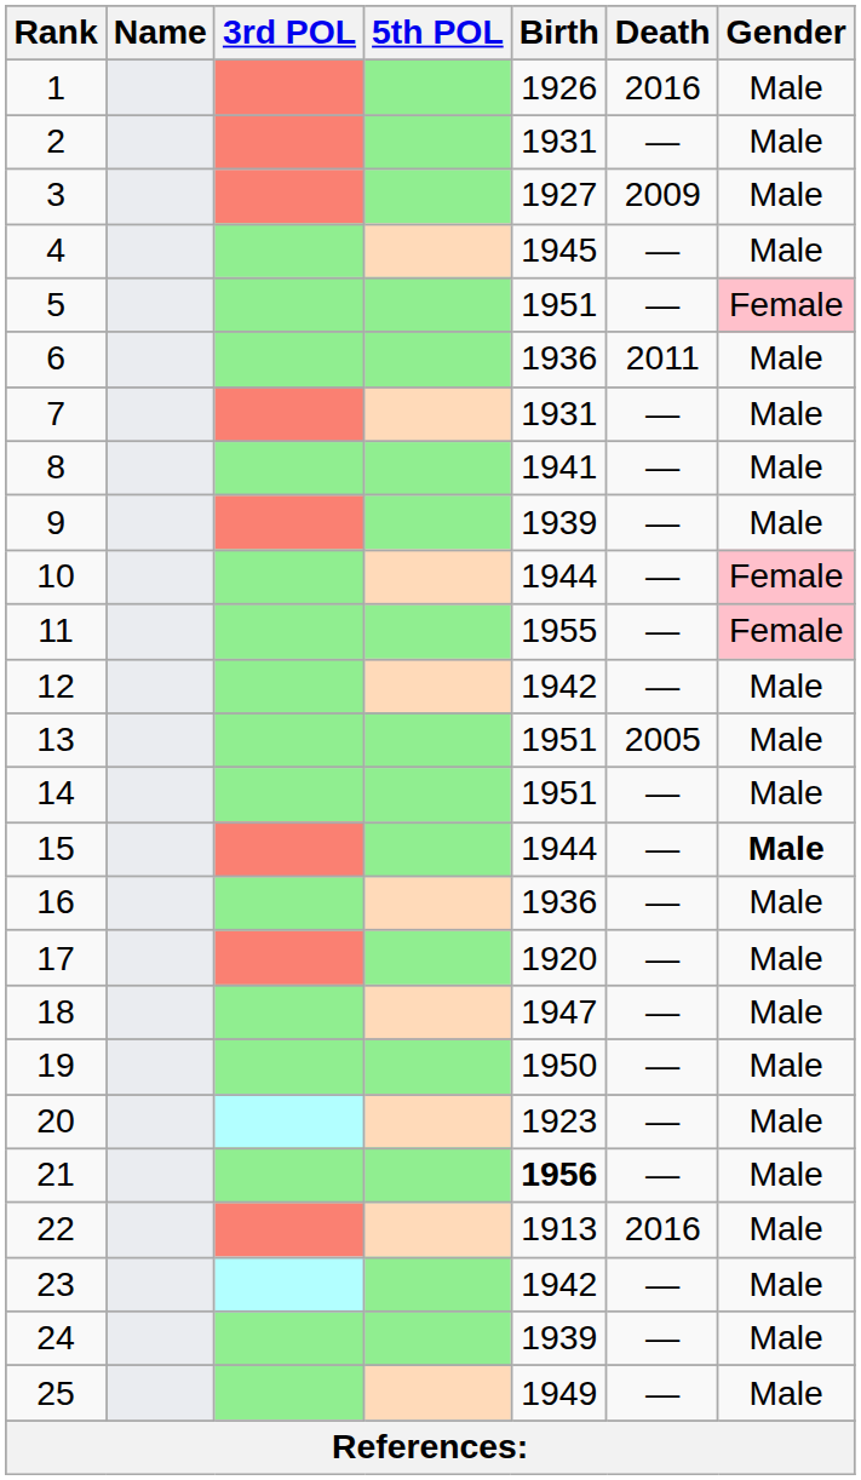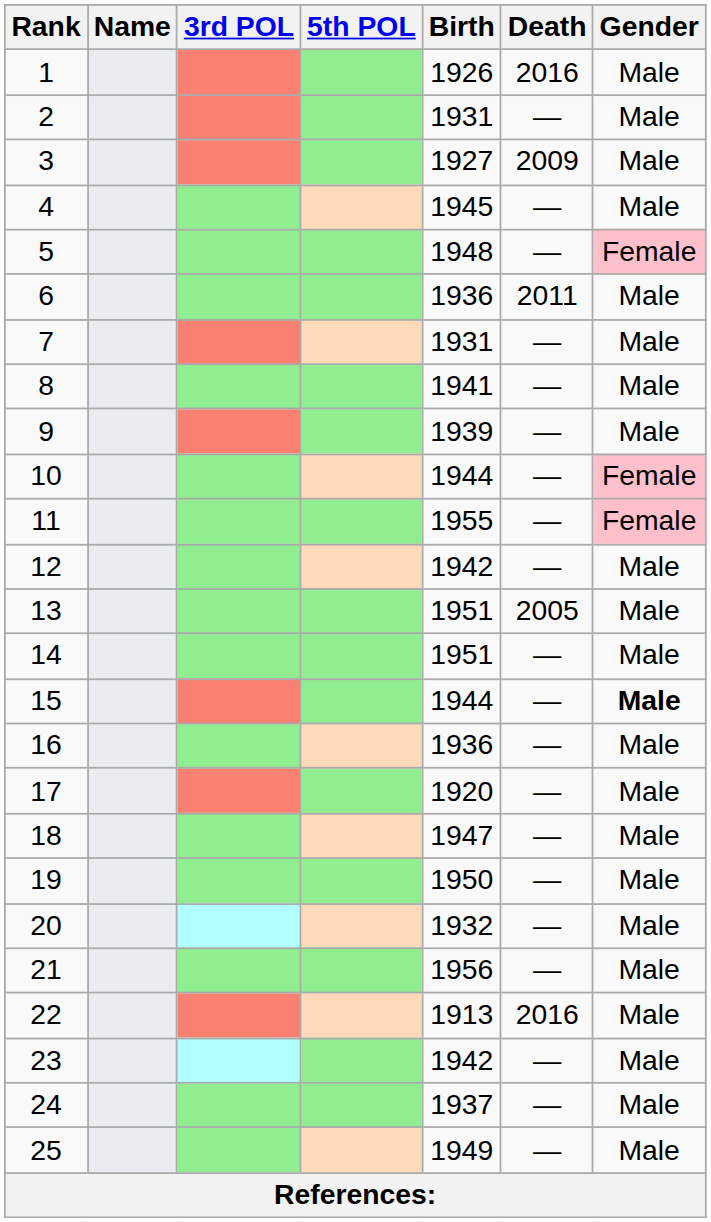 <table class="wikitable sortable" style=text-align:center>
 <tr>
 <th>Rank</th>
 <th>Name</th>
 <th unsortable><a href='#'>3rd POL</a></th>
 <th unsortable><a href='#'>5th POL</a></th>
 <th>Birth</th>
 <th>Death</th>
 <th>Gender</th>
 </tr>
 <tr>
 <td>1</td>
 <td bgcolor = #EAECF0></td>
 <td bgcolor = Salmon></td>
 <td bgcolor = LightGreen></td>
 <td>1926</td>
 <td>2016</td>
 <td>Male</td>
 </tr>
 <tr>
 <td>2</td>
 <td bgcolor = #EAECF0></td>
 <td bgcolor = Salmon></td>
 <td bgcolor = LightGreen></td>
 <td>1931</td>
 <td>—</td>
 <td>Male</td>
 </tr>
 <tr>
 <td>3</td>
 <td bgcolor = #EAECF0></td>
 <td bgcolor = Salmon></td>
 <td bgcolor = LightGreen></td>
 <td>1927</td>
 <td>2009</td>
 <td>Male</td>
 </tr>
 <tr>
 <td>4</td>
 <td bgcolor = #EAECF0></td>
 <td bgcolor = LightGreen></td>
 <td bgcolor = PeachPuff></td>
 <td>1945</td>
 <td>—</td>
 <td>Male</td>
 </tr>
 <tr>
 <td>5</td>
 <td bgcolor = #EAECF0></td>
 <td bgcolor = LightGreen></td>
 <td bgcolor = LightGreen></td>
-<td>1951</td>
+<td>1948</td>
 <td>—</td>
 <td bgcolor = Pink>Female</td>
 </tr>
 <tr>
 <td>6</td>
 <td bgcolor = #EAECF0></td>
 <td bgcolor = LightGreen></td>
 <td bgcolor = LightGreen></td>
 <td>1936</td>
 <td>2011</td>
 <td>Male</td>
 </tr>
 <tr>
 <td>7</td>
 <td bgcolor = #EAECF0></td>
 <td bgcolor = Salmon></td>
 <td bgcolor = PeachPuff></td>
 <td>1931</td>
 <td>—</td>
 <td>Male</td>
 </tr>
 <tr>
 <td>8</td>
 <td bgcolor = #EAECF0></td>
 <td bgcolor = LightGreen></td>
 <td bgcolor = LightGreen></td>
 <td>1941</td>
 <td>—</td>
 <td>Male</td>
 </tr>
 <tr>
 <td>9</td>
 <td bgcolor = #EAECF0></td>
 <td bgcolor = Salmon></td>
 <td bgcolor = LightGreen></td>
 <td>1939</td>
 <td>—</td>
 <td>Male</td>
 </tr>
 <tr>
 <td>10</td>
 <td bgcolor = #EAECF0></td>
 <td bgcolor = LightGreen></td>
 <td bgcolor = PeachPuff></td>
 <td>1944</td>
 <td>—</td>
 <td bgcolor = Pink>Female</td>
 </tr>
 <tr>
 <td>11</td>
 <td bgcolor = #EAECF0></td>
 <td bgcolor = LightGreen></td>
 <td bgcolor = LightGreen></td>
 <td>1955</td>
 <td>—</td>
 <td bgcolor = Pink>Female</td>
 </tr>
 <tr>
 <td>12</td>
 <td bgcolor = #EAECF0></td>
 <td bgcolor = LightGreen></td>
 <td bgcolor = PeachPuff></td>
 <td>1942</td>
 <td>—</td>
 <td>Male</td>
 </tr>
 <tr>
 <td>13</td>
 <td bgcolor = #EAECF0></td>
 <td bgcolor = LightGreen></td>
 <td bgcolor = LightGreen></td>
 <td>1951</td>
 <td>2005</td>
 <td>Male</td>
 </tr>
 <tr>
 <td>14</td>
 <td bgcolor = #EAECF0></td>
 <td bgcolor = LightGreen></td>
 <td bgcolor = LightGreen></td>
 <td>1951</td>
 <td>—</td>
 <td>Male</td>
 </tr>
 <tr>
 <td>15</td>
 <td bgcolor = #EAECF0></td>
 <td bgcolor = Salmon></td>
 <td bgcolor = LightGreen></td>
 <td>1944</td>
 <td>—</td>
 <td><strong>Male</strong></td>
 </tr>
 <tr>
 <td>16</td>
 <td bgcolor = #EAECF0></td>
 <td bgcolor = LightGreen></td>
 <td bgcolor = PeachPuff></td>
 <td>1936</td>
 <td>—</td>
 <td>Male</td>
 </tr>
 <tr>
 <td>17</td>
 <td bgcolor = #EAECF0></td>
 <td bgcolor = Salmon></td>
 <td bgcolor = LightGreen></td>
 <td>1920</td>
 <td>—</td>
 <td>Male</td>
 </tr>
 <tr>
 <td>18</td>
 <td bgcolor = #EAECF0></td>
 <td bgcolor = LightGreen></td>
 <td bgcolor = PeachPuff></td>
 <td>1947</td>
 <td>—</td>
 <td>Male</td>
 </tr>
 <tr>
 <td>19</td>
 <td bgcolor = #EAECF0></td>
 <td bgcolor = LightGreen></td>
 <td bgcolor = LightGreen></td>
 <td>1950</td>
 <td>—</td>
 <td>Male</td>
 </tr>
 <tr>
 <td>20</td>
 <td bgcolor = #EAECF0></td>
 <td bgcolor = #B2FFFF></td>
 <td bgcolor = PeachPuff></td>
-<td>1923</td>
+<td>1932</td>
 <td>—</td>
 <td>Male</td>
 </tr>
 <tr>
 <td>21</td>
 <td bgcolor = #EAECF0></td>
 <td bgcolor = LightGreen></td>
 <td bgcolor = LightGreen></td>
-<td><strong>1956</strong></td>
+<td>1956</td>
 <td>—</td>
 <td>Male</td>
 </tr>
 <tr>
 <td>22</td>
 <td bgcolor = #EAECF0></td>
 <td bgcolor = Salmon></td>
 <td bgcolor = PeachPuff></td>
 <td>1913</td>
 <td>2016</td>
 <td>Male</td>
 </tr>
 <tr>
 <td>23</td>
 <td bgcolor = #EAECF0></td>
 <td bgcolor = #B2FFFF></td>
 <td bgcolor = LightGreen></td>
 <td>1942</td>
 <td>—</td>
 <td>Male</td>
 </tr>
 <tr>
 <td>24</td>
 <td bgcolor = #EAECF0></td>
 <td bgcolor = LightGreen></td>
 <td bgcolor = LightGreen></td>
-<td>1939</td>
+<td>1937</td>
 <td>—</td>
 <td>Male</td>
 </tr>
 <tr>
 <td>25</td>
 <td bgcolor = #EAECF0></td>
 <td bgcolor = LightGreen></td>
 <td bgcolor = PeachPuff></td>
 <td>1949</td>
 <td>—</td>
 <td>Male</td>
 </tr>
 <tr class=sortbottom>
 <th colspan = "7" align = left><strong>References:</strong><br></th>
 </tr>
 </table>
